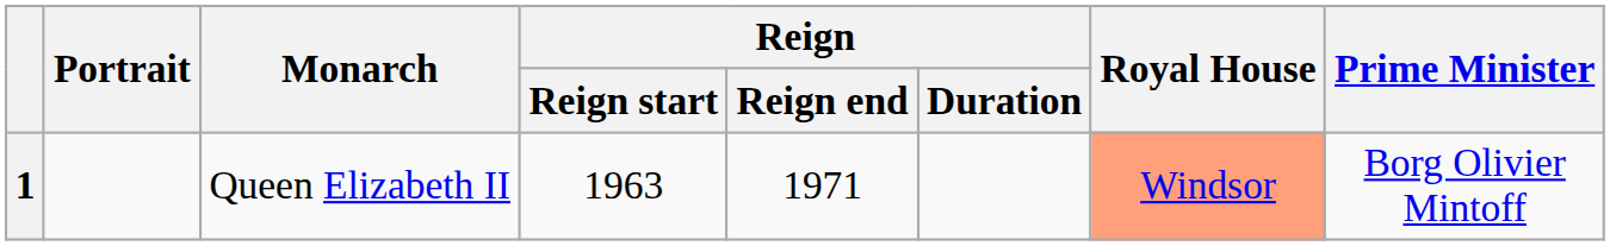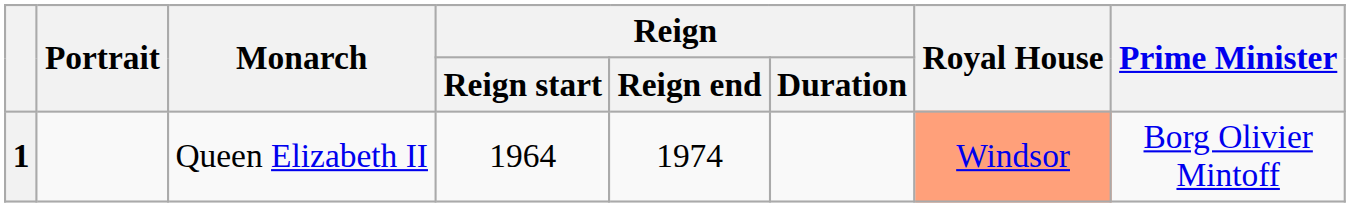 <table class="wikitable" style="text-align:center">
 <tr>
 <th rowspan=2></th>
 <th rowspan=2>Portrait</th>
 <th rowspan=2>Monarch<br></th>
 <th colspan=3>Reign</th>
 <th rowspan=2>Royal House</th>
 <th rowspan=2><a href='#'>Prime Minister</a></th>
 </tr>
 <tr>
 <th>Reign start</th>
 <th>Reign end</th>
 <th>Duration</th>
 </tr>
 <tr>
 <th>1</th>
 <td></td>
 <td>Queen <a href='#'>Elizabeth II</a><br></td>
-<td> 1963</td>
-<td> 1971</td>
+<td> 1964</td>
+<td> 1974</td>
 <td></td>
 <td style="background: lightsalmon;"><a href='#'>Windsor</a></td>
 <td><a href='#'>Borg Olivier</a><br><a href='#'>Mintoff</a></td>
 </tr>
 </table>
